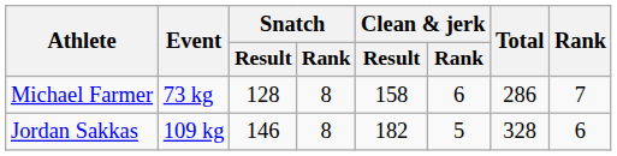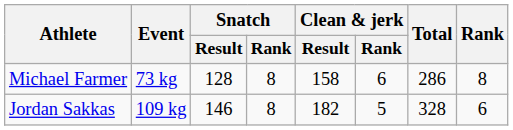 <table class="wikitable" style="font-size:90%; text-align:center">
 <tr>
 <th rowspan=2>Athlete</th>
 <th rowspan=2>Event</th>
 <th colspan="2">Snatch</th>
 <th colspan="2">Clean & jerk</th>
 <th rowspan="2">Total</th>
 <th rowspan="2">Rank</th>
 </tr>
 <tr style="font-size:95%">
 <th>Result</th>
 <th>Rank</th>
 <th>Result</th>
 <th>Rank</th>
 </tr>
 <tr>
 <td align=left><a href='#'>Michael Farmer</a></td>
 <td align=left><a href='#'>73 kg</a></td>
 <td>128</td>
 <td>8</td>
 <td>158</td>
 <td>6</td>
 <td>286</td>
-<td>7</td>
+<td>8</td>
 </tr>
 <tr>
 <td align=left><a href='#'>Jordan Sakkas</a></td>
 <td align=left><a href='#'>109 kg</a></td>
 <td>146</td>
 <td>8</td>
 <td>182</td>
 <td>5</td>
 <td>328</td>
 <td>6</td>
 </tr>
 </table>
